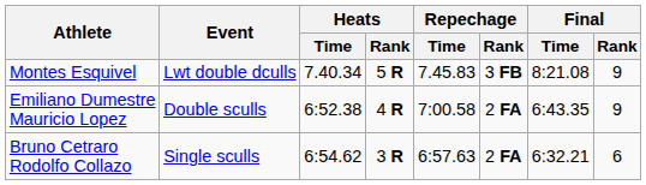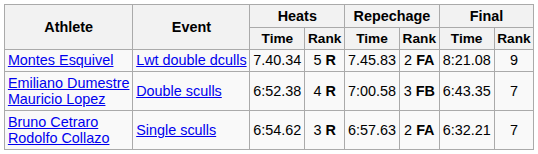 <table class="wikitable" style="font-size:90%">
 <tr>
 <th rowspan=2>Athlete</th>
 <th rowspan=2>Event</th>
 <th colspan="2">Heats</th>
 <th colspan="2">Repechage</th>
 <th colspan="2">Final</th>
 </tr>
 <tr style="font-size:95%">
 <th>Time</th>
 <th>Rank</th>
 <th>Time</th>
 <th>Rank</th>
 <th>Time</th>
 <th>Rank</th>
 </tr>
 <tr align=center>
 <td align=left><a href='#'>Montes Esquivel</a></td>
 <td align=left><a href='#'>Lwt double dculls</a></td>
 <td>7.40.34</td>
 <td>5 <strong>R</strong></td>
 <td>7.45.83</td>
-<td>3 <strong>FB</strong></td>
+<td>2 <strong>FA</strong></td>
 <td>8:21.08</td>
 <td>9</td>
 </tr>
 <tr align=center>
 <td align=left><a href='#'>Emiliano Dumestre</a><br><a href='#'>Mauricio Lopez</a></td>
 <td align=left><a href='#'>Double sculls</a></td>
 <td>6:52.38</td>
 <td>4 <strong>R</strong></td>
 <td>7:00.58</td>
-<td>2 <strong>FA</strong></td>
+<td>3 <strong>FB</strong></td>
 <td>6:43.35</td>
-<td>9</td>
+<td>7</td>
 </tr>
 <tr align=center>
 <td align=left><a href='#'>Bruno Cetraro</a><br><a href='#'>Rodolfo Collazo</a></td>
 <td align=left><a href='#'>Single sculls</a></td>
 <td>6:54.62</td>
 <td>3 <strong>R</strong></td>
 <td>6:57.63</td>
 <td>2 <strong>FA</strong></td>
 <td>6:32.21</td>
-<td>6</td>
+<td>7</td>
 </tr>
 </table>
